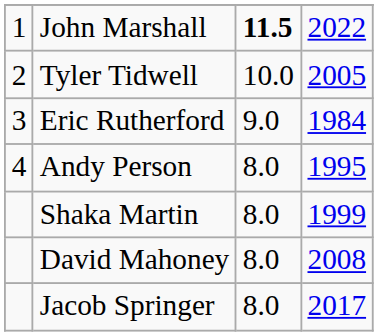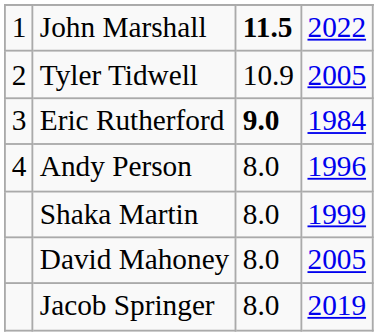 <table class="wikitable">
 <tr>
 </tr>
 <tr>
 <td>1</td>
 <td>John Marshall</td>
 <td><strong>11.5</strong></td>
 <td><a href='#'>2022</a></td>
 </tr>
 <tr>
 <td>2</td>
 <td>Tyler Tidwell</td>
-<td>10.0</td>
+<td>10.9</td>
 <td><a href='#'>2005</a></td>
 </tr>
 <tr>
 <td>3</td>
 <td>Eric Rutherford</td>
-<td>9.0</td>
+<td><strong>9.0</strong></td>
 <td><a href='#'>1984</a></td>
 </tr>
 <tr>
 <td>4</td>
 <td>Andy Person</td>
 <td>8.0</td>
-<td><a href='#'>1995</a></td>
+<td><a href='#'>1996</a></td>
 </tr>
 <tr>
 <td></td>
 <td>Shaka Martin</td>
 <td>8.0</td>
 <td><a href='#'>1999</a></td>
 </tr>
 <tr>
 <td></td>
 <td>David Mahoney</td>
 <td>8.0</td>
-<td><a href='#'>2008</a></td>
+<td><a href='#'>2005</a></td>
 </tr>
 <tr>
 <td></td>
 <td>Jacob Springer</td>
 <td>8.0</td>
-<td><a href='#'>2017</a></td>
+<td><a href='#'>2019</a></td>
 </tr>
 </table>
